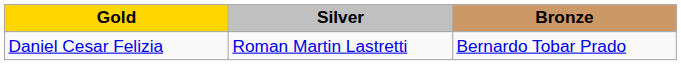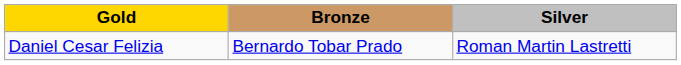 <table class="wikitable" style="text-align:left">
 <tr align="center">
 <td width=200 bgcolor=gold><strong>Gold</strong></td>
+<td width=200 bgcolor=CC9966><strong>Bronze</strong></td>
 <td width=200 bgcolor=silver><strong>Silver</strong></td>
-<td width=200 bgcolor=CC9966><strong>Bronze</strong></td>
 </tr>
 <tr>
 <td><a href='#'>Daniel Cesar Felizia</a><br><em></em></td>
+<td><a href='#'>Bernardo Tobar Prado</a><br><em></em></td>
 <td><a href='#'>Roman Martin Lastretti</a><br><em></em></td>
-<td><a href='#'>Bernardo Tobar Prado</a><br><em></em></td>
 </tr>
 </table>
